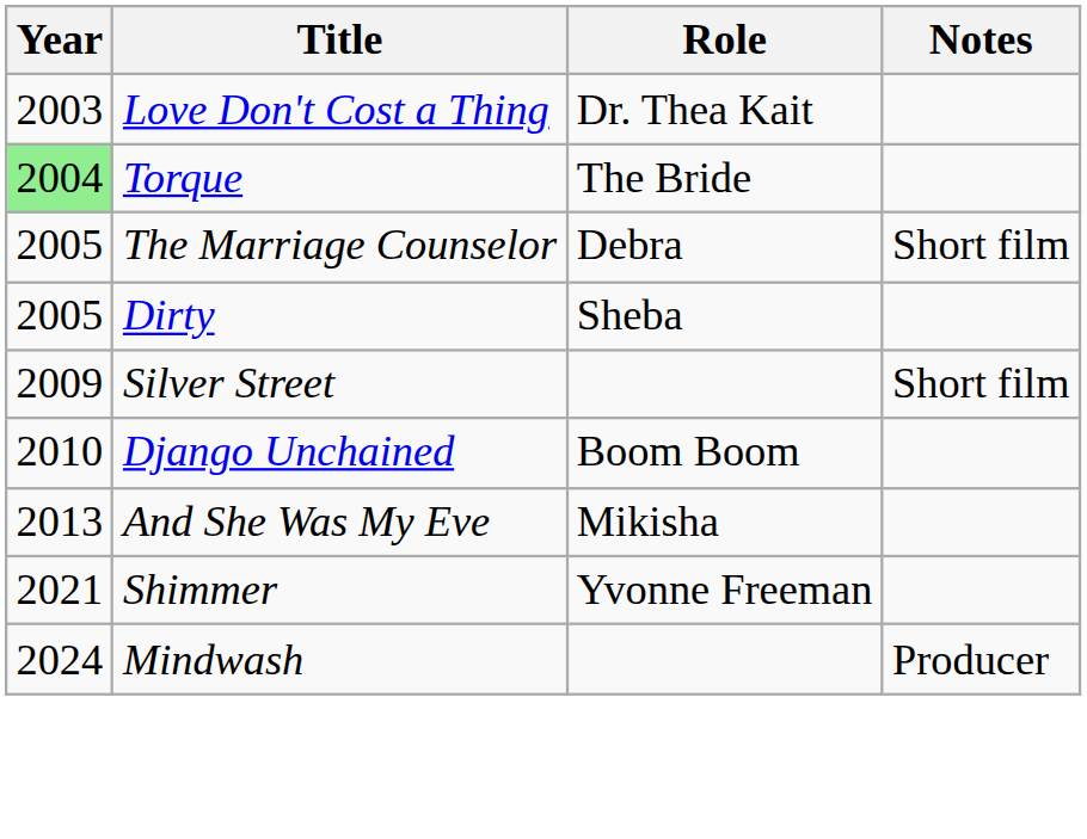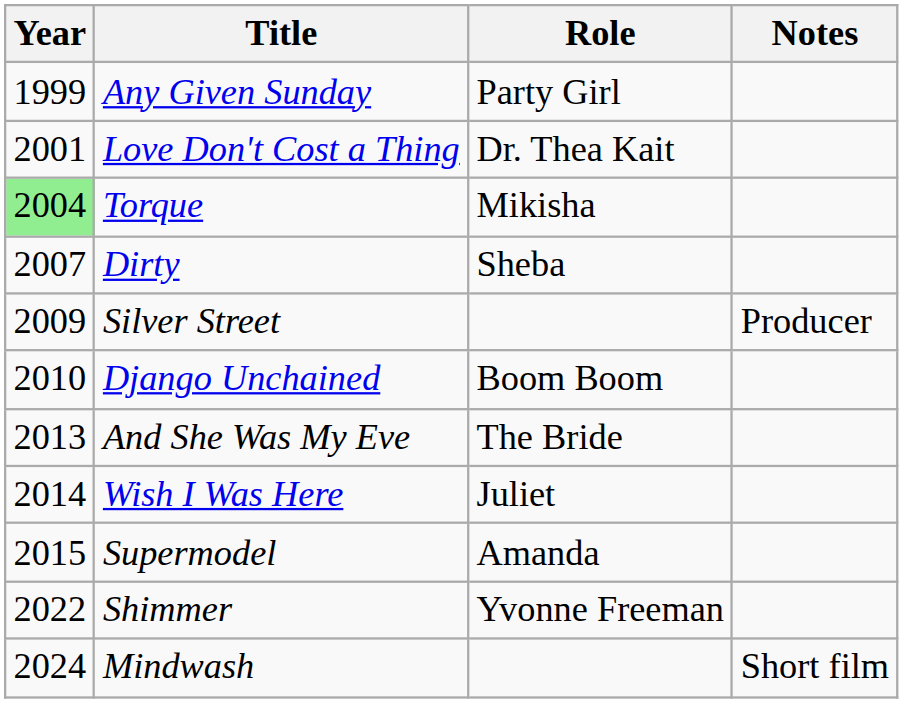 <table class="wikitable sortable">
 <tr>
 <th>Year</th>
 <th>Title</th>
 <th>Role</th>
 <th class="unsortable">Notes</th>
 </tr>
 <tr>
-<td>2003</td>
+<td>1999</td>
+<td><em><a href='#'>Any Given Sunday</a></em></td>
+<td>Party Girl</td>
+<td></td>
+</tr>
+<tr>
+<td>2001</td>
 <td><em><a href='#'>Love Don't Cost a Thing</a></em></td>
 <td>Dr. Thea Kait</td>
 <td></td>
 </tr>
 <tr>
 <td style="background: lightgreen;">2004</td>
 <td><em><a href='#'>Torque</a></em></td>
-<td>The Bride</td>
+<td>Mikisha</td>
 <td></td>
 </tr>
 <tr>
-<td>2005</td>
-<td><em>The Marriage Counselor</em></td>
-<td>Debra</td>
-<td>Short film</td>
-</tr>
-<tr>
-<td>2005</td>
+<td>2007</td>
 <td><em><a href='#'>Dirty</a></em></td>
 <td>Sheba</td>
 <td></td>
 </tr>
 <tr>
 <td>2009</td>
 <td><em>Silver Street</em></td>
 <td></td>
-<td>Short film</td>
+<td>Producer</td>
 </tr>
 <tr>
 <td>2010</td>
 <td><em><a href='#'>Django Unchained</a></em></td>
 <td>Boom Boom</td>
 <td></td>
 </tr>
 <tr>
 <td>2013</td>
 <td><em>And She Was My Eve</em></td>
-<td>Mikisha</td>
+<td>The Bride</td>
 <td></td>
 </tr>
 <tr>
-<td>2021</td>
+<td>2014</td>
+<td><em><a href='#'>Wish I Was Here</a></em></td>
+<td>Juliet</td>
+<td></td>
+</tr>
+<tr>
+<td>2015</td>
+<td><em>Supermodel</em></td>
+<td>Amanda</td>
+<td></td>
+</tr>
+<tr>
+<td>2022</td>
 <td><em>Shimmer</em></td>
 <td>Yvonne Freeman</td>
 <td></td>
 </tr>
 <tr>
 <td>2024</td>
 <td><em>Mindwash</em></td>
 <td></td>
-<td>Producer</td>
+<td>Short film</td>
 </tr>
 </table>
